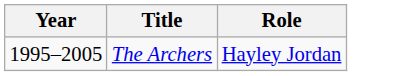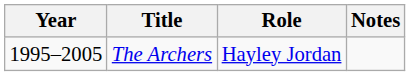 <table class="wikitable sortable">
 <tr>
 <th>Year</th>
 <th>Title</th>
 <th>Role</th>
+<th>Notes</th>
 </tr>
 <tr>
 <td>1995–2005</td>
 <td><em><a href='#'>The Archers</a></em></td>
 <td><a href='#'>Hayley Jordan</a></td>
+<td></td>
 </tr>
 </table>
